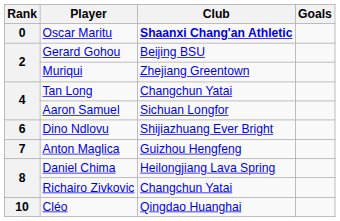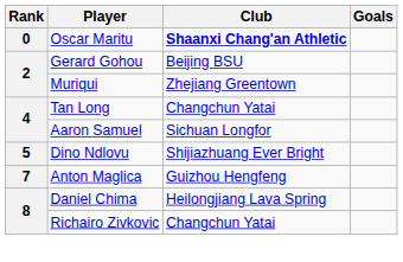 <table class="wikitable">
 <tr>
 <th>Rank</th>
 <th>Player</th>
 <th>Club</th>
 <th>Goals</th>
 </tr>
 <tr>
 <th>0</th>
 <td> <a href='#'>Oscar Maritu</a></td>
 <td><strong><a href='#'>Shaanxi Chang'an Athletic</a></strong></td>
 <td></td>
 </tr>
 <tr>
 <th rowspan=2>2</th>
 <td> <a href='#'>Gerard Gohou</a></td>
 <td><a href='#'>Beijing BSU</a></td>
 <td></td>
 </tr>
 <tr>
 <td> <a href='#'>Muriqui</a></td>
 <td><a href='#'>Zhejiang Greentown</a></td>
 <td></td>
 </tr>
 <tr>
 <th rowspan=2>4</th>
 <td> <a href='#'>Tan Long</a></td>
 <td><a href='#'>Changchun Yatai</a></td>
 <td></td>
 </tr>
 <tr>
 <td> <a href='#'>Aaron Samuel</a></td>
 <td><a href='#'>Sichuan Longfor</a></td>
 <td></td>
 </tr>
 <tr>
-<th>6</th>
+<th>5</th>
 <td> <a href='#'>Dino Ndlovu</a></td>
 <td><a href='#'>Shijiazhuang Ever Bright</a></td>
 <td></td>
 </tr>
 <tr>
 <th>7</th>
 <td> <a href='#'>Anton Maglica</a></td>
 <td><a href='#'>Guizhou Hengfeng</a></td>
 <td></td>
 </tr>
 <tr>
 <th rowspan=2>8</th>
 <td> <a href='#'>Daniel Chima</a></td>
 <td><a href='#'>Heilongjiang Lava Spring</a></td>
 <td></td>
 </tr>
 <tr>
 <td> <a href='#'>Richairo Zivkovic</a></td>
 <td><a href='#'>Changchun Yatai</a></td>
 <td></td>
 </tr>
-<tr>
-<th>10</th>
-<td> <a href='#'>Cléo</a></td>
-<td><a href='#'>Qingdao Huanghai</a></td>
-<td></td>
-</tr>
 </table>
